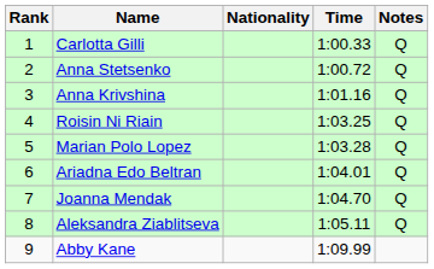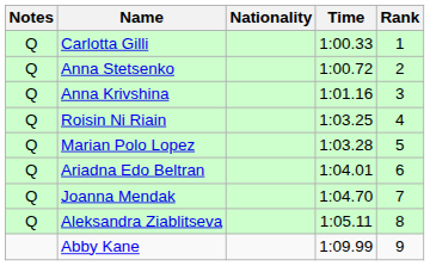 <table class="wikitable sortable" style="text-align:center">
 <tr>
-<th>Rank</th>
+<th>Notes</th>
 <th>Name</th>
 <th>Nationality</th>
 <th>Time</th>
-<th>Notes</th>
+<th>Rank</th>
 </tr>
 <tr bgcolor=ccffcc>
-<td>1</td>
+<td>Q</td>
 <td align=left><a href='#'>Carlotta Gilli</a></td>
 <td align=left></td>
 <td>1:00.33</td>
-<td>Q</td>
+<td>1</td>
 </tr>
 <tr bgcolor=ccffcc>
-<td>2</td>
+<td>Q</td>
 <td align=left><a href='#'>Anna Stetsenko</a></td>
 <td align=left></td>
 <td>1:00.72</td>
-<td>Q</td>
+<td>2</td>
 </tr>
 <tr bgcolor=ccffcc>
-<td>3</td>
+<td>Q</td>
 <td align=left><a href='#'>Anna Krivshina</a></td>
 <td align=left></td>
 <td>1:01.16</td>
-<td>Q</td>
+<td>3</td>
 </tr>
 <tr bgcolor=ccffcc>
-<td>4</td>
+<td>Q</td>
 <td align=left><a href='#'>Roisin Ni Riain</a></td>
 <td align=left></td>
 <td>1:03.25</td>
-<td>Q</td>
+<td>4</td>
 </tr>
 <tr bgcolor=ccffcc>
-<td>5</td>
+<td>Q</td>
 <td align=left><a href='#'>Marian Polo Lopez</a></td>
 <td align=left></td>
 <td>1:03.28</td>
-<td>Q</td>
+<td>5</td>
 </tr>
 <tr bgcolor=ccffcc>
-<td>6</td>
+<td>Q</td>
 <td align=left><a href='#'>Ariadna Edo Beltran</a></td>
 <td align=left></td>
 <td>1:04.01</td>
-<td>Q</td>
+<td>6</td>
 </tr>
 <tr bgcolor=ccffcc>
-<td>7</td>
+<td>Q</td>
 <td align=left><a href='#'>Joanna Mendak</a></td>
 <td align=left></td>
 <td>1:04.70</td>
-<td>Q</td>
+<td>7</td>
 </tr>
 <tr bgcolor=ccffcc>
-<td>8</td>
+<td>Q</td>
 <td align=left><a href='#'>Aleksandra Ziablitseva</a></td>
 <td align=left></td>
 <td>1:05.11</td>
-<td>Q</td>
+<td>8</td>
 </tr>
 <tr>
-<td>9</td>
+<td></td>
 <td align=left><a href='#'>Abby Kane</a></td>
 <td align=left></td>
 <td>1:09.99</td>
-<td></td>
+<td>9</td>
 </tr>
 </table>
